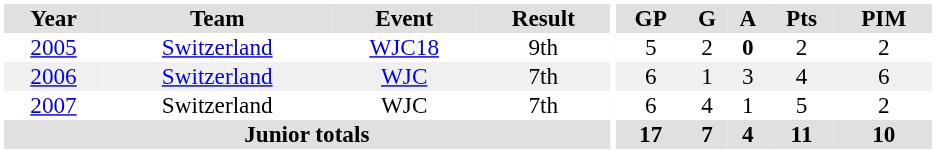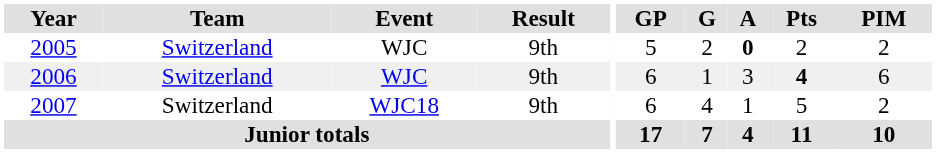 <table border="0" cellpadding="1" cellspacing="0" ID="Table3" style="text-align:center; width:40em">
 <tr ALIGN="center" bgcolor="#e0e0e0">
 <th>Year</th>
 <th>Team</th>
 <th>Event</th>
 <th>Result</th>
 <th rowspan="99" bgcolor="#ffffff"></th>
 <th>GP</th>
 <th>G</th>
 <th>A</th>
 <th>Pts</th>
 <th>PIM</th>
 </tr>
 <tr>
 <td><a href='#'>2005</a></td>
 <td><a href='#'>Switzerland</a></td>
-<td><a href='#'>WJC18</a></td>
+<td>WJC</td>
 <td>9th</td>
 <td>5</td>
 <td>2</td>
 <td><strong>0</strong></td>
 <td>2</td>
 <td>2</td>
 </tr>
 <tr bgcolor="#f0f0f0">
 <td><a href='#'>2006</a></td>
 <td><a href='#'>Switzerland</a></td>
 <td><a href='#'>WJC</a></td>
-<td>7th</td>
+<td>9th</td>
 <td>6</td>
 <td>1</td>
 <td>3</td>
-<td>4</td>
+<td><strong>4</strong></td>
 <td>6</td>
 </tr>
 <tr>
 <td><a href='#'>2007</a></td>
 <td>Switzerland</td>
-<td>WJC</td>
-<td>7th</td>
+<td><a href='#'>WJC18</a></td>
+<td>9th</td>
 <td>6</td>
 <td>4</td>
 <td>1</td>
 <td>5</td>
 <td>2</td>
 </tr>
 <tr bgcolor="#e0e0e0">
 <th colspan="4">Junior totals</th>
 <th>17</th>
 <th>7</th>
 <th>4</th>
 <th>11</th>
 <th>10</th>
 </tr>
 </table>
